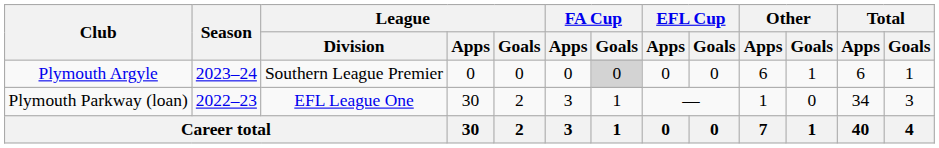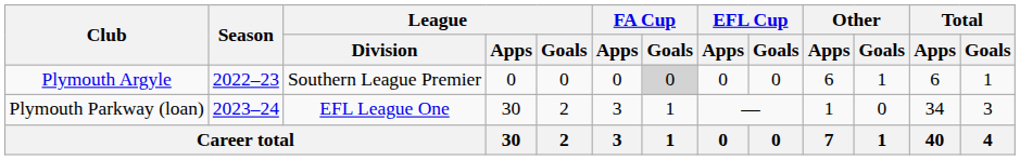 <table class="wikitable" style="text-align:center">
 <tr>
 <th rowspan="2">Club</th>
 <th rowspan="2">Season</th>
 <th colspan="3">League</th>
 <th colspan="2"><a href='#'>FA Cup</a></th>
 <th colspan="2"><a href='#'>EFL Cup</a></th>
 <th colspan="2">Other</th>
 <th colspan="2">Total</th>
 </tr>
 <tr>
 <th>Division</th>
 <th>Apps</th>
 <th>Goals</th>
 <th>Apps</th>
 <th>Goals</th>
 <th>Apps</th>
 <th>Goals</th>
 <th>Apps</th>
 <th>Goals</th>
 <th>Apps</th>
 <th>Goals</th>
 </tr>
 <tr>
 <td><a href='#'>Plymouth Argyle</a></td>
-<td><a href='#'>2023–24</a></td>
+<td><a href='#'>2022–23</a></td>
 <td>Southern League Premier</td>
 <td>0</td>
 <td>0</td>
 <td>0</td>
 <td style="background: lightgrey;">0</td>
 <td>0</td>
 <td>0</td>
 <td>6</td>
 <td>1</td>
 <td>6</td>
 <td>1</td>
 </tr>
 <tr |-5>
 <td>Plymouth Parkway (loan)</td>
-<td><a href='#'>2022–23</a></td>
+<td><a href='#'>2023–24</a></td>
 <td><a href='#'>EFL League One</a></td>
 <td>30</td>
 <td>2</td>
 <td>3</td>
 <td>1</td>
 <td colspan=2>—</td>
 <td>1</td>
 <td>0</td>
 <td>34</td>
 <td>3</td>
 </tr>
 <tr>
 <th colspan="3">Career total</th>
 <th>30</th>
 <th>2</th>
 <th>3</th>
 <th>1</th>
 <th>0</th>
 <th>0</th>
 <th>7</th>
 <th>1</th>
 <th>40</th>
 <th>4</th>
 </tr>
 </table>
